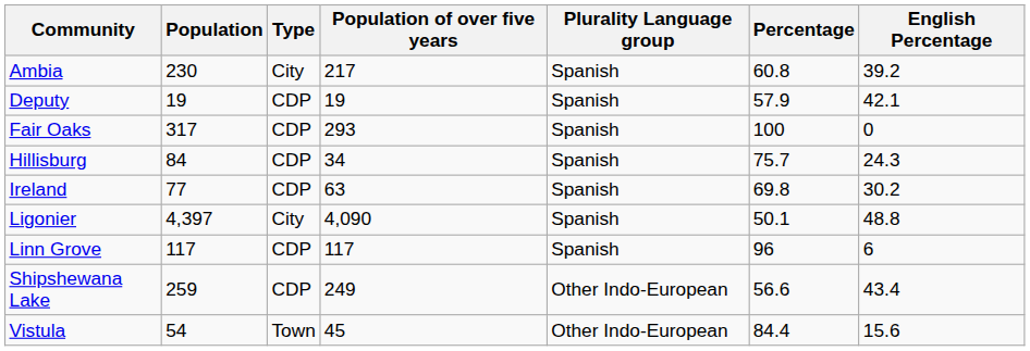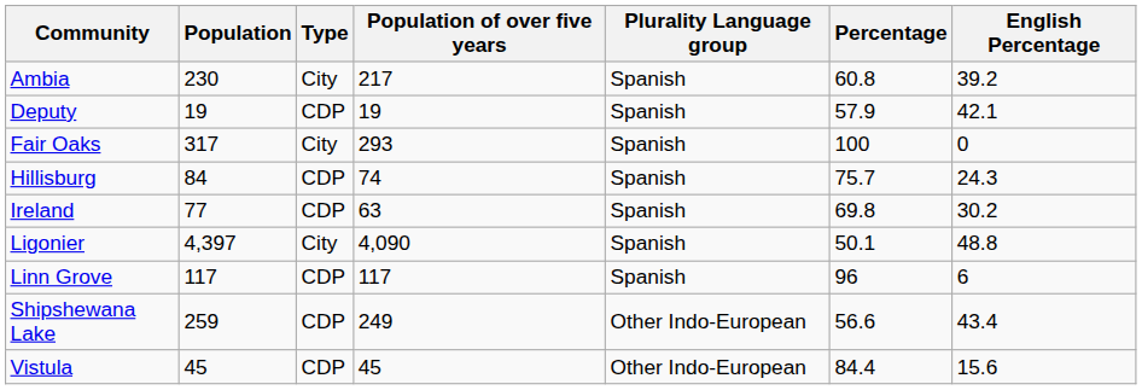 <table class="wikitable sortable">
 <tr>
 <th>Community</th>
 <th>Population</th>
 <th>Type</th>
 <th>Population of over five years</th>
 <th>Plurality Language group</th>
 <th>Percentage</th>
 <th>English Percentage</th>
 </tr>
 <tr>
 <td><a href='#'>Ambia</a></td>
 <td>230</td>
 <td>City</td>
 <td>217</td>
 <td>Spanish</td>
 <td>60.8</td>
 <td>39.2</td>
 </tr>
 <tr>
 <td><a href='#'>Deputy</a></td>
 <td>19</td>
 <td>CDP</td>
 <td>19</td>
 <td>Spanish</td>
 <td>57.9</td>
 <td>42.1</td>
 </tr>
 <tr>
 <td><a href='#'>Fair Oaks</a></td>
 <td>317</td>
-<td>CDP</td>
+<td>City</td>
 <td>293</td>
 <td>Spanish</td>
 <td>100</td>
 <td>0</td>
 </tr>
 <tr>
 <td><a href='#'>Hillisburg</a></td>
 <td>84</td>
 <td>CDP</td>
-<td>34</td>
+<td>74</td>
 <td>Spanish</td>
 <td>75.7</td>
 <td>24.3</td>
 </tr>
 <tr>
 <td><a href='#'>Ireland</a></td>
 <td>77</td>
 <td>CDP</td>
 <td>63</td>
 <td>Spanish</td>
 <td>69.8</td>
 <td>30.2</td>
 </tr>
 <tr>
 <td><a href='#'>Ligonier</a></td>
 <td>4,397</td>
 <td>City</td>
 <td>4,090</td>
 <td>Spanish</td>
 <td>50.1</td>
 <td>48.8</td>
 </tr>
 <tr>
 <td><a href='#'>Linn Grove</a></td>
 <td>117</td>
 <td>CDP</td>
 <td>117</td>
 <td>Spanish</td>
 <td>96</td>
 <td>6</td>
 </tr>
 <tr>
 <td><a href='#'>Shipshewana Lake</a></td>
 <td>259</td>
 <td>CDP</td>
 <td>249</td>
 <td>Other Indo-European</td>
 <td>56.6</td>
 <td>43.4</td>
 </tr>
 <tr>
 <td><a href='#'>Vistula</a></td>
-<td>54</td>
-<td>Town</td>
+<td>45</td>
+<td>CDP</td>
 <td>45</td>
 <td>Other Indo-European</td>
 <td>84.4</td>
 <td>15.6</td>
 </tr>
 </table>
